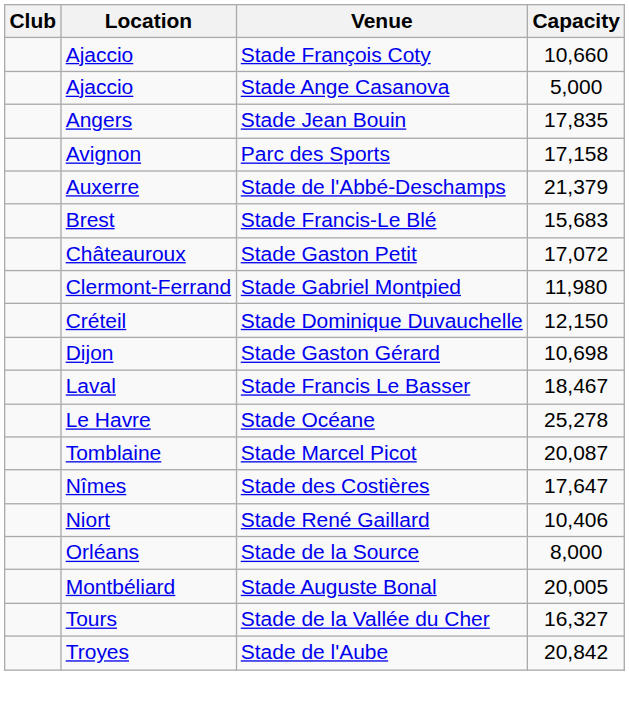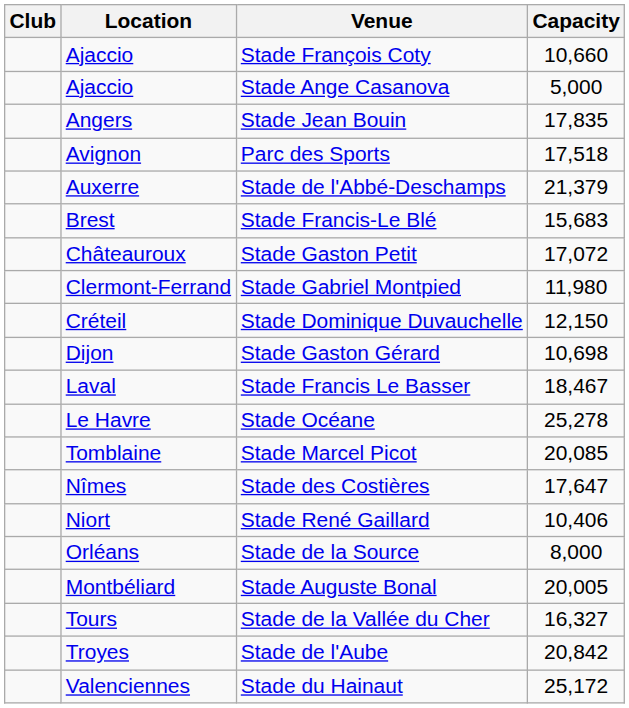 <table class="wikitable sortable">
 <tr>
 <th>Club</th>
 <th>Location</th>
 <th>Venue</th>
 <th>Capacity</th>
 </tr>
 <tr>
 <td></td>
 <td><a href='#'>Ajaccio</a></td>
 <td><a href='#'>Stade François Coty</a></td>
 <td align="center">10,660</td>
 </tr>
 <tr>
 <td></td>
 <td><a href='#'>Ajaccio</a></td>
 <td><a href='#'>Stade Ange Casanova</a></td>
 <td align="center">5,000</td>
 </tr>
 <tr>
 <td></td>
 <td><a href='#'>Angers</a></td>
 <td><a href='#'>Stade Jean Bouin</a></td>
 <td align="center">17,835</td>
 </tr>
 <tr>
 <td></td>
 <td><a href='#'>Avignon</a></td>
 <td><a href='#'>Parc des Sports</a></td>
-<td align="center">17,158</td>
+<td align="center">17,518</td>
 </tr>
 <tr>
 <td></td>
 <td><a href='#'>Auxerre</a></td>
 <td><a href='#'>Stade de l'Abbé-Deschamps</a></td>
 <td align="center">21,379</td>
 </tr>
 <tr>
 <td></td>
 <td><a href='#'>Brest</a></td>
 <td><a href='#'>Stade Francis-Le Blé</a></td>
 <td align="center">15,683</td>
 </tr>
 <tr>
 <td></td>
 <td><a href='#'>Châteauroux</a></td>
 <td><a href='#'>Stade Gaston Petit</a></td>
 <td align="center">17,072</td>
 </tr>
 <tr>
 <td></td>
 <td><a href='#'>Clermont-Ferrand</a></td>
 <td><a href='#'>Stade Gabriel Montpied</a></td>
 <td align="center">11,980</td>
 </tr>
 <tr>
 <td></td>
 <td><a href='#'>Créteil</a></td>
 <td><a href='#'>Stade Dominique Duvauchelle</a></td>
 <td align="center">12,150</td>
 </tr>
 <tr>
 <td></td>
 <td><a href='#'>Dijon</a></td>
 <td><a href='#'>Stade Gaston Gérard</a></td>
 <td align="center">10,698</td>
 </tr>
 <tr>
 <td></td>
 <td><a href='#'>Laval</a></td>
 <td><a href='#'>Stade Francis Le Basser</a></td>
 <td align="center">18,467</td>
 </tr>
 <tr>
 <td></td>
 <td><a href='#'>Le Havre</a></td>
 <td><a href='#'>Stade Océane</a></td>
 <td align="center">25,278</td>
 </tr>
 <tr>
 <td></td>
 <td><a href='#'>Tomblaine</a></td>
 <td><a href='#'>Stade Marcel Picot</a></td>
-<td align="center">20,087</td>
+<td align="center">20,085</td>
 </tr>
 <tr>
 <td></td>
 <td><a href='#'>Nîmes</a></td>
 <td><a href='#'>Stade des Costières</a></td>
 <td align="center">17,647</td>
 </tr>
 <tr>
 <td></td>
 <td><a href='#'>Niort</a></td>
 <td><a href='#'>Stade René Gaillard</a></td>
 <td align="center">10,406</td>
 </tr>
 <tr>
 <td></td>
 <td><a href='#'>Orléans</a></td>
 <td><a href='#'>Stade de la Source</a></td>
 <td align="center">8,000</td>
 </tr>
 <tr>
 <td></td>
 <td><a href='#'>Montbéliard</a></td>
 <td><a href='#'>Stade Auguste Bonal</a></td>
 <td align="center">20,005</td>
 </tr>
 <tr>
 <td></td>
 <td><a href='#'>Tours</a></td>
 <td><a href='#'>Stade de la Vallée du Cher</a></td>
 <td align="center">16,327</td>
 </tr>
 <tr>
 <td></td>
 <td><a href='#'>Troyes</a></td>
 <td><a href='#'>Stade de l'Aube</a></td>
 <td align="center">20,842</td>
 </tr>
+<tr>
+<td></td>
+<td><a href='#'>Valenciennes</a></td>
+<td><a href='#'>Stade du Hainaut</a></td>
+<td align="center">25,172</td>
+</tr>
 </table>
